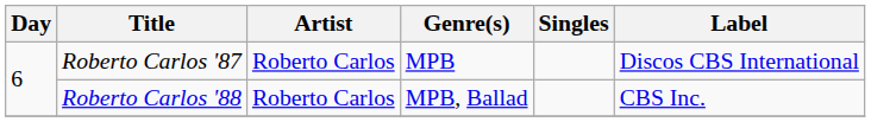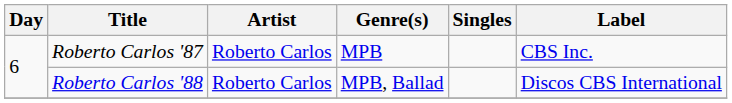 <table class="wikitable sortable" style="text-align: left;">
 <tr>
 <th>Day</th>
 <th>Title</th>
 <th>Artist</th>
 <th>Genre(s)</th>
 <th>Singles</th>
 <th>Label</th>
 </tr>
 <tr>
 <td rowspan="2">6</td>
 <td><em>Roberto Carlos '87</em></td>
 <td><a href='#'>Roberto Carlos</a></td>
 <td><a href='#'>MPB</a></td>
 <td></td>
-<td><a href='#'>Discos CBS International</a></td>
+<td><a href='#'>CBS Inc.</a></td>
 </tr>
 <tr>
 <td><em><a href='#'>Roberto Carlos '88</a></em></td>
 <td><a href='#'>Roberto Carlos</a></td>
 <td><a href='#'>MPB</a>, <a href='#'>Ballad</a></td>
 <td></td>
-<td><a href='#'>CBS Inc.</a></td>
+<td><a href='#'>Discos CBS International</a></td>
 </tr>
 <tr>
 </tr>
 </table>
